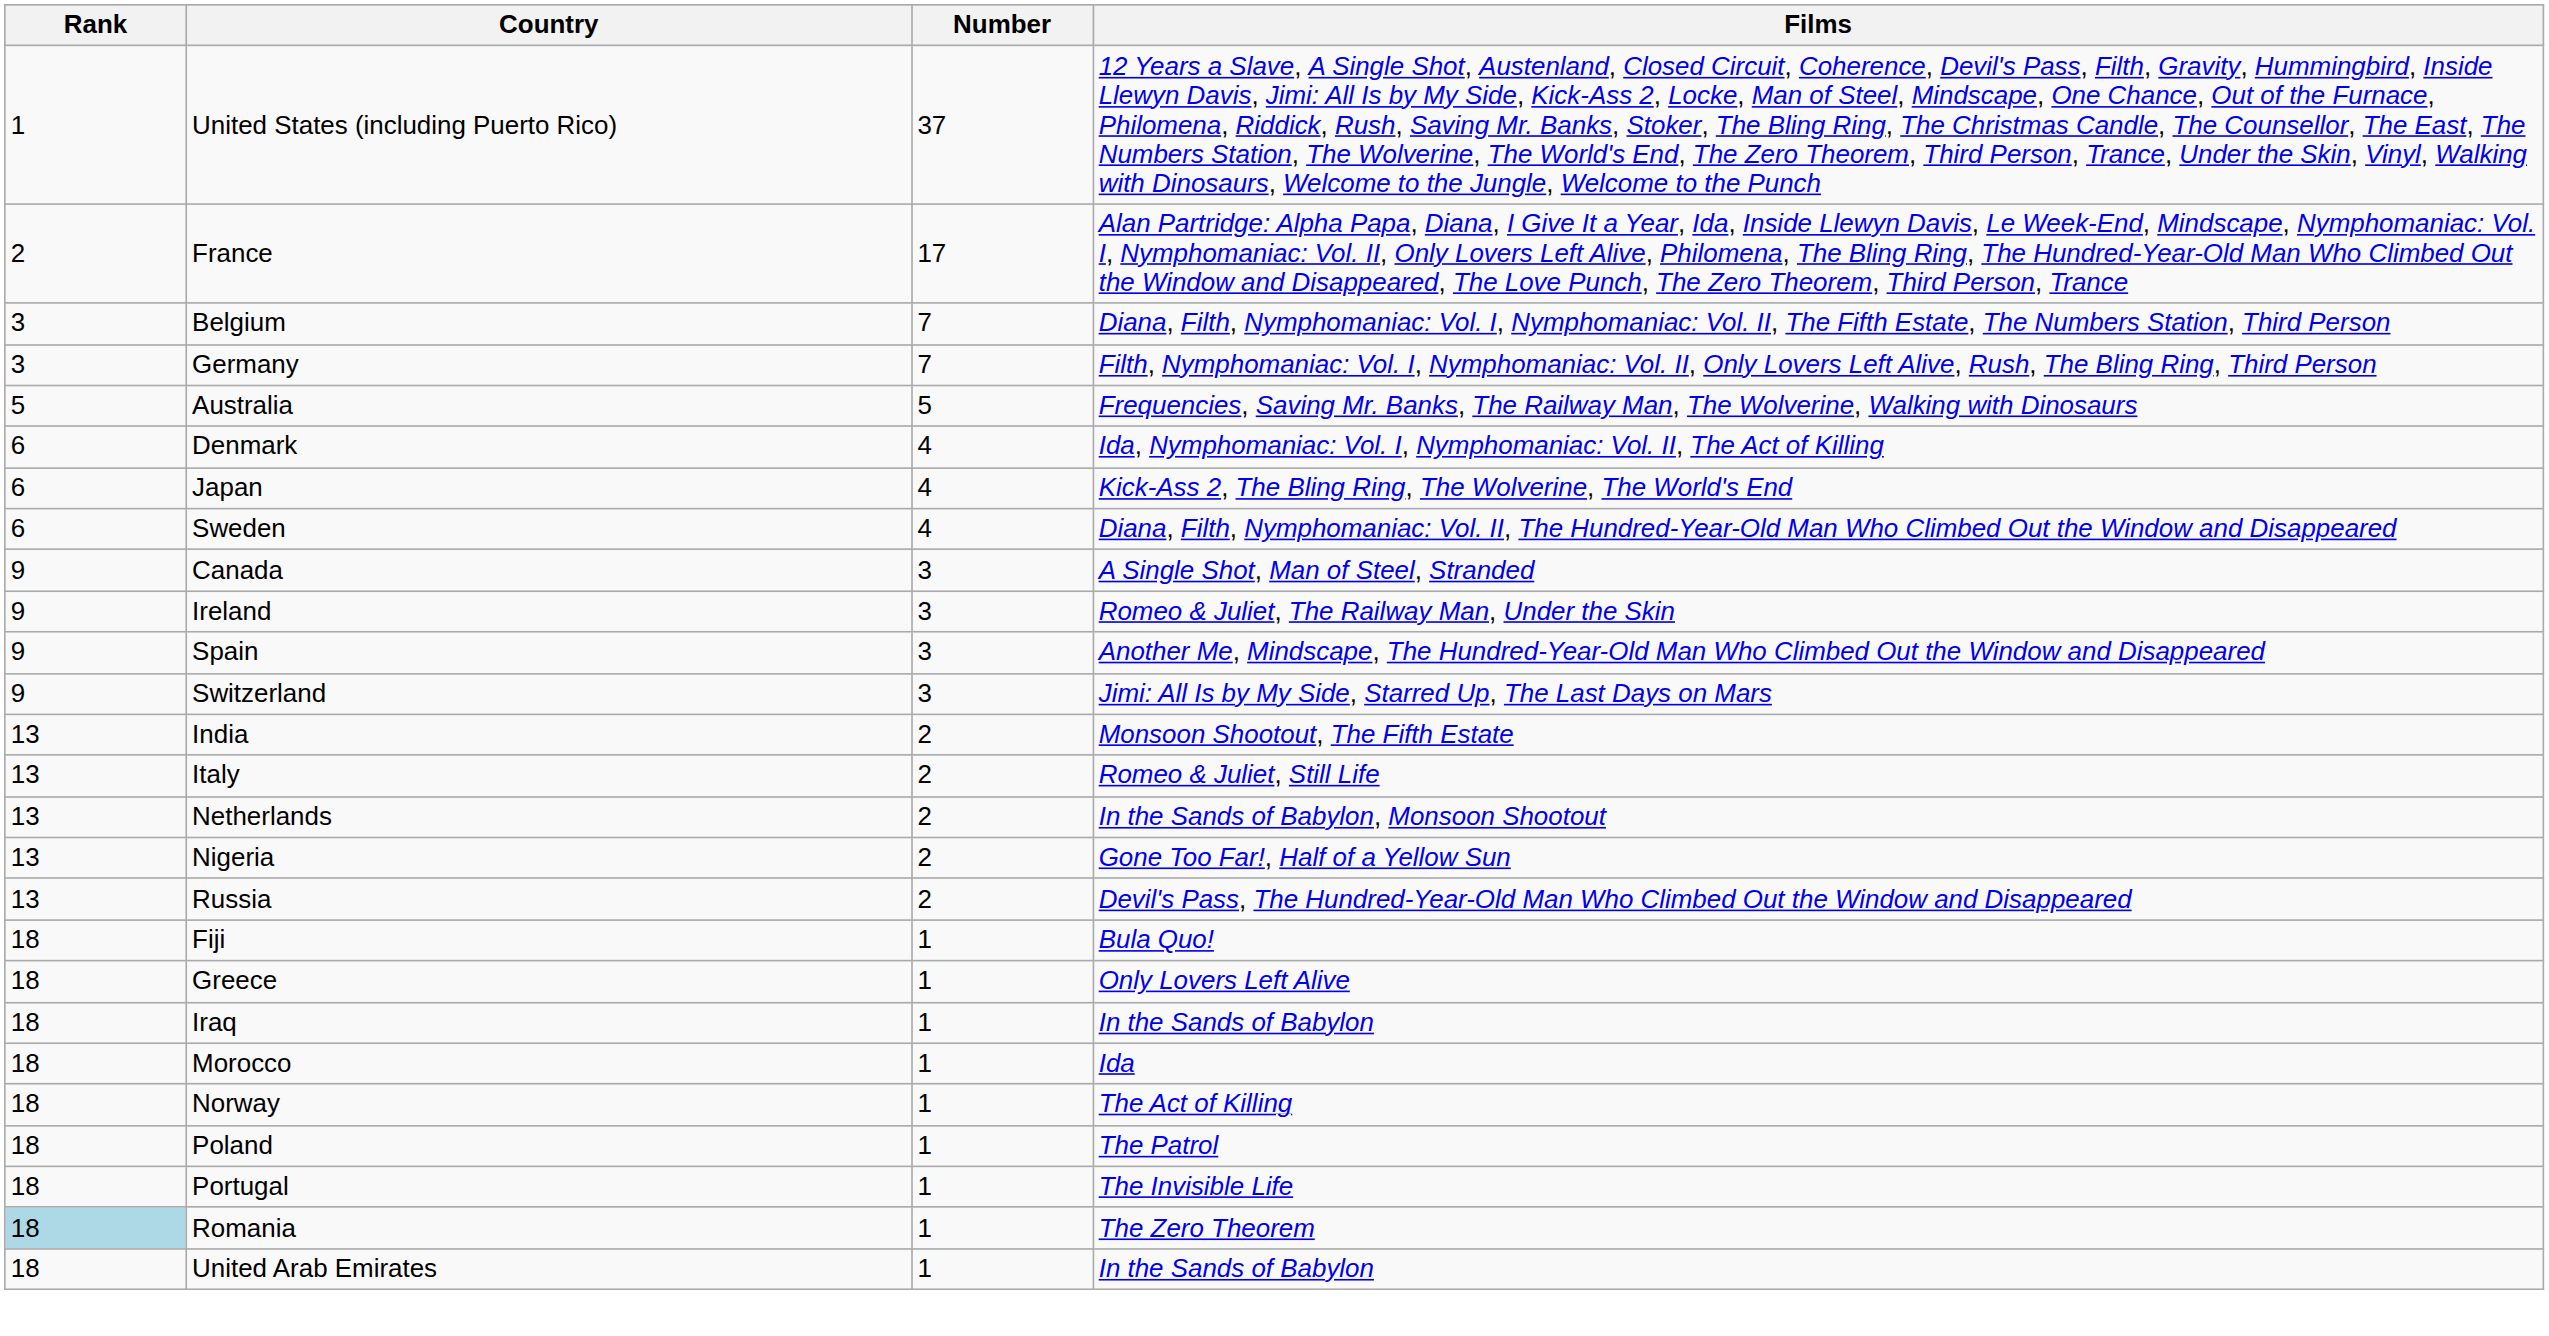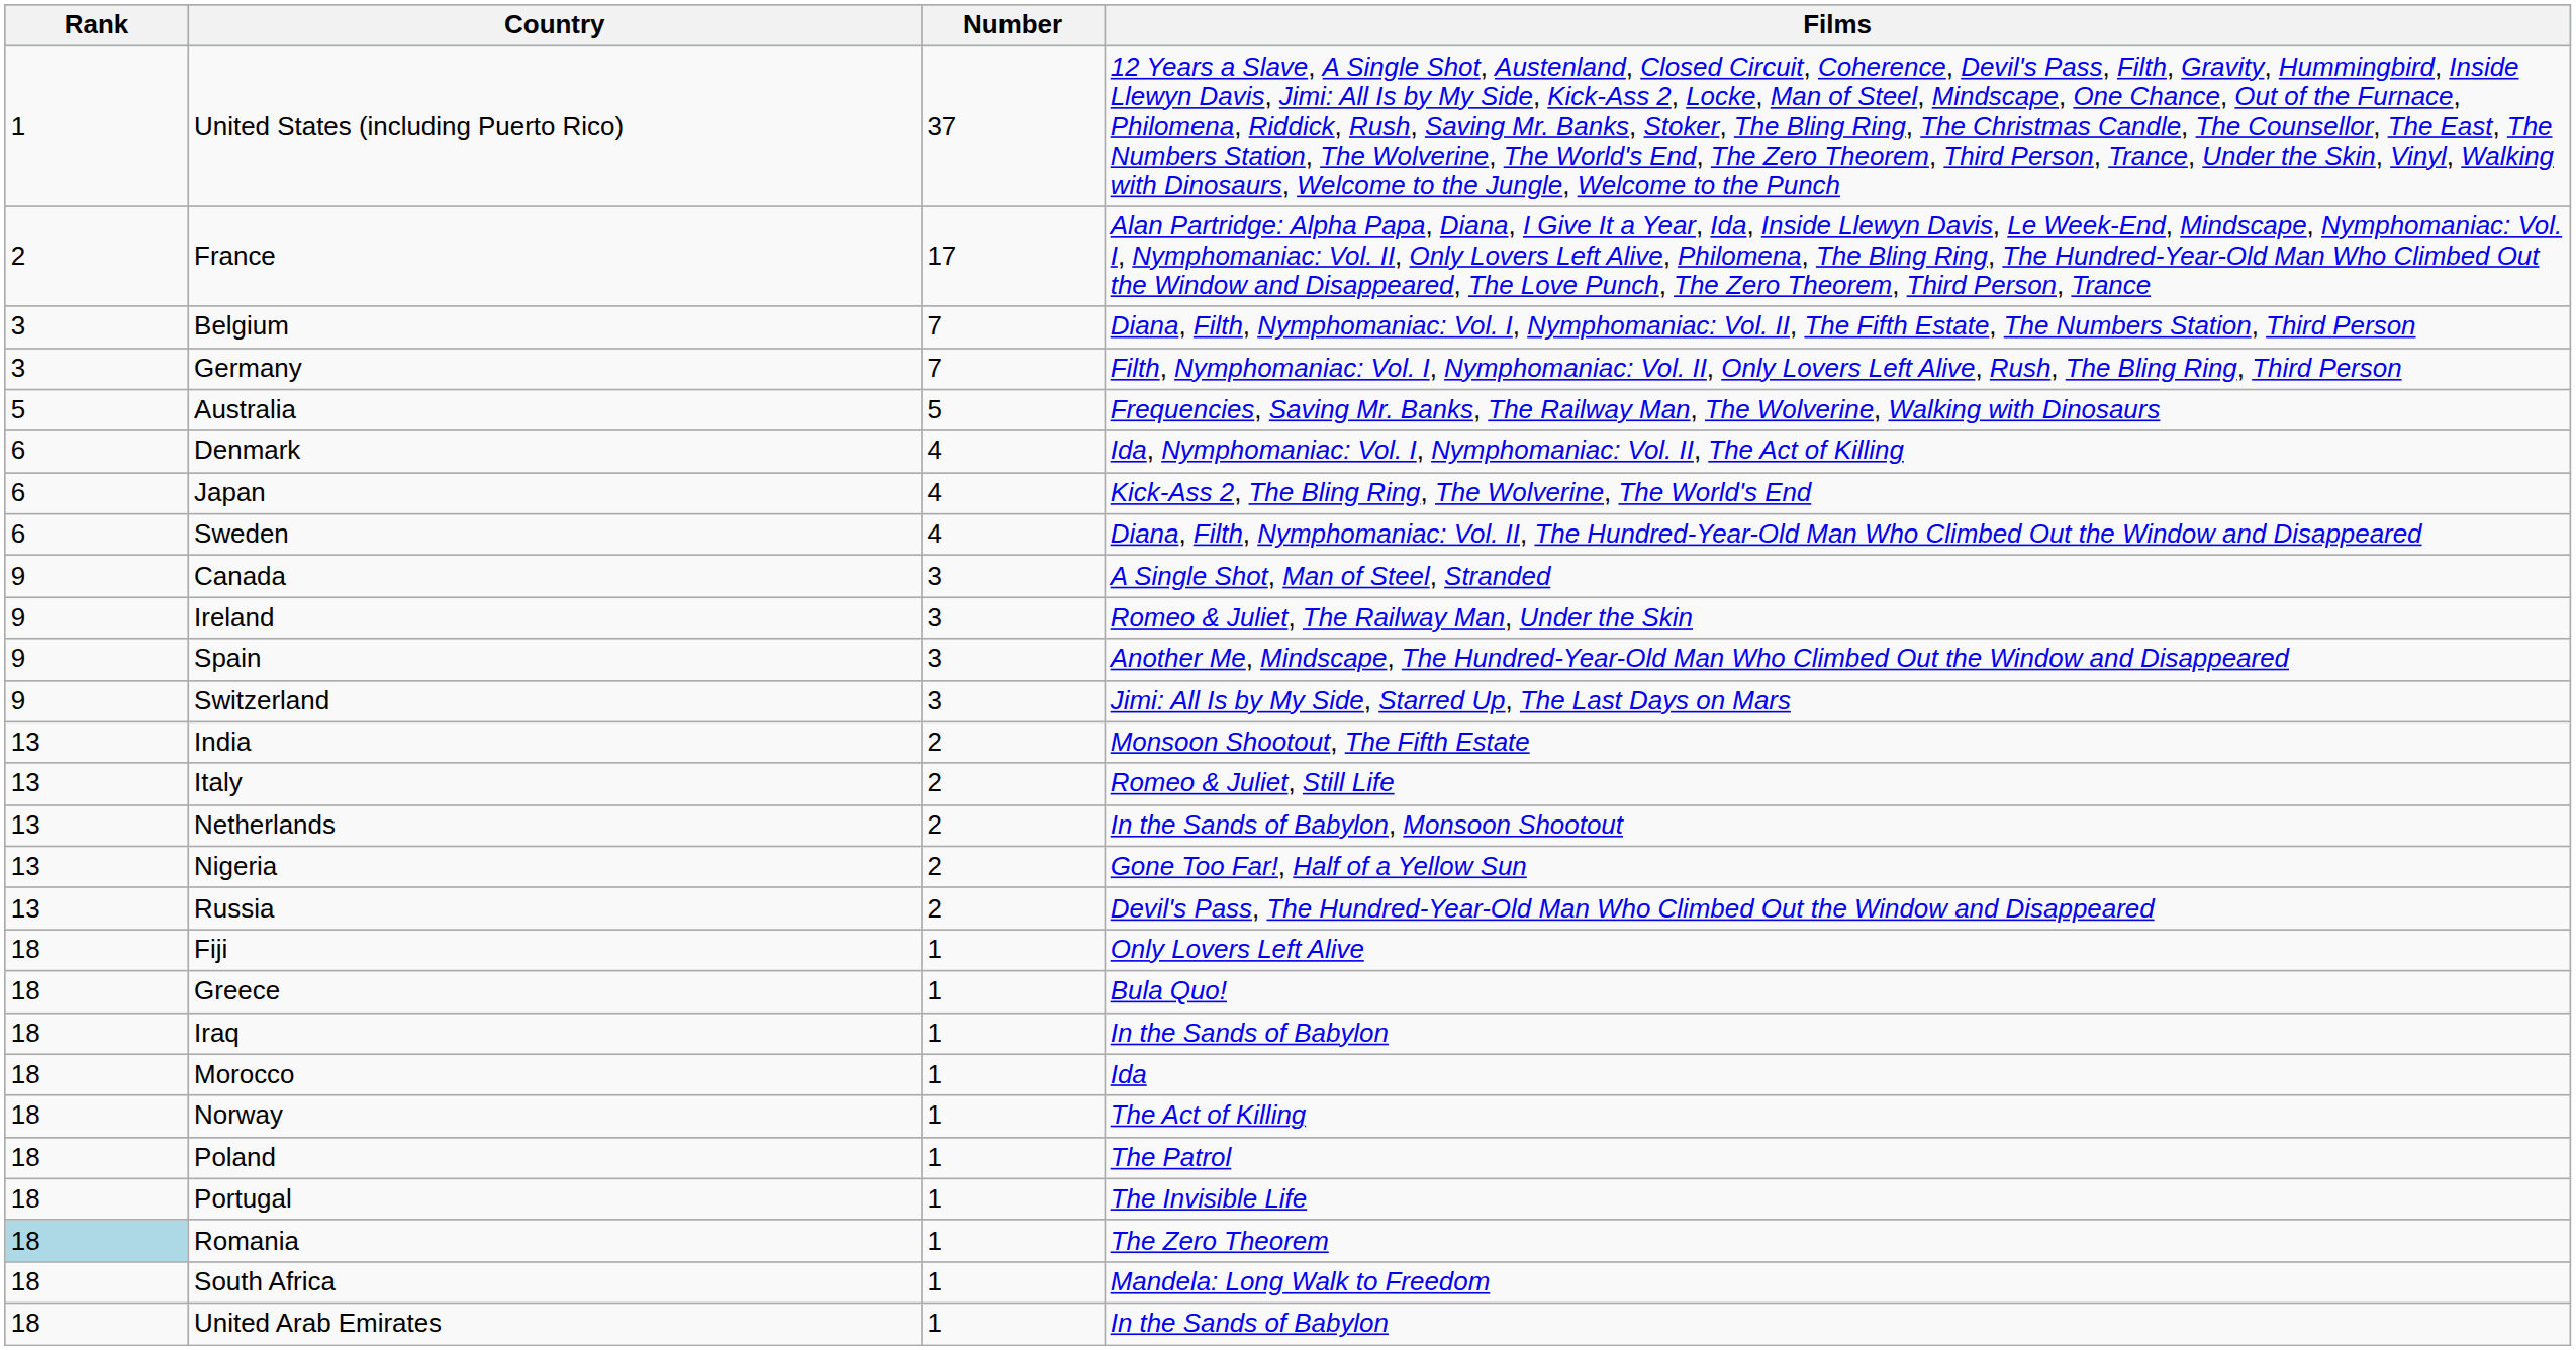 <table class="wikitable sortable plainrowheaders">
 <tr style="background:#b0e0e6; text-align:center;">
 <th style="width:5%;">Rank</th>
 <th style="width:20%;">Country</th>
 <th style="width:5%;">Number</th>
 <th style="width:40%;">Films</th>
 </tr>
 <tr>
 <td>1</td>
 <td>United States (including Puerto Rico)</td>
 <td>37</td>
 <td><em><a href='#'>12 Years a Slave</a></em>, <em><a href='#'>A Single Shot</a></em>, <em><a href='#'>Austenland</a></em>, <em><a href='#'>Closed Circuit</a></em>, <em><a href='#'>Coherence</a></em>, <em><a href='#'>Devil's Pass</a></em>, <em><a href='#'>Filth</a></em>, <em><a href='#'>Gravity</a></em>, <em><a href='#'>Hummingbird</a></em>, <em><a href='#'>Inside Llewyn Davis</a></em>, <em><a href='#'>Jimi: All Is by My Side</a></em>, <em><a href='#'>Kick-Ass 2</a></em>, <em><a href='#'>Locke</a></em>, <em><a href='#'>Man of Steel</a></em>, <em><a href='#'>Mindscape</a></em>, <em><a href='#'>One Chance</a></em>, <em><a href='#'>Out of the Furnace</a></em>, <em><a href='#'>Philomena</a></em>, <em><a href='#'>Riddick</a></em>, <em><a href='#'>Rush</a></em>, <em><a href='#'>Saving Mr. Banks</a></em>, <em><a href='#'>Stoker</a></em>, <em><a href='#'>The Bling Ring</a></em>, <em><a href='#'>The Christmas Candle</a></em>, <em><a href='#'>The Counsellor</a></em>, <em><a href='#'>The East</a></em>, <em><a href='#'>The Numbers Station</a></em>, <em><a href='#'>The Wolverine</a></em>, <em><a href='#'>The World's End</a></em>, <em><a href='#'>The Zero Theorem</a></em>, <em><a href='#'>Third Person</a></em>, <em><a href='#'>Trance</a></em>, <em><a href='#'>Under the Skin</a></em>, <em><a href='#'>Vinyl</a></em>, <em><a href='#'>Walking with Dinosaurs</a></em>, <em><a href='#'>Welcome to the Jungle</a></em>, <em><a href='#'>Welcome to the Punch</a></em></td>
 </tr>
 <tr>
 <td>2</td>
 <td>France</td>
 <td>17</td>
 <td><em><a href='#'>Alan Partridge: Alpha Papa</a></em>, <em><a href='#'>Diana</a></em>, <em><a href='#'>I Give It a Year</a></em>, <em><a href='#'>Ida</a></em>, <em><a href='#'>Inside Llewyn Davis</a></em>, <em><a href='#'>Le Week-End</a></em>, <em><a href='#'>Mindscape</a></em>, <em><a href='#'>Nymphomaniac: Vol. I</a></em>, <em><a href='#'>Nymphomaniac: Vol. II</a></em>, <em><a href='#'>Only Lovers Left Alive</a></em>, <em><a href='#'>Philomena</a></em>, <em><a href='#'>The Bling Ring</a></em>, <em><a href='#'>The Hundred-Year-Old Man Who Climbed Out the Window and Disappeared</a></em>, <em><a href='#'>The Love Punch</a></em>, <em><a href='#'>The Zero Theorem</a></em>, <em><a href='#'>Third Person</a></em>, <em><a href='#'>Trance</a></em></td>
 </tr>
 <tr>
 <td>3</td>
 <td>Belgium</td>
 <td>7</td>
 <td><em><a href='#'>Diana</a></em>, <em><a href='#'>Filth</a></em>, <em><a href='#'>Nymphomaniac: Vol. I</a></em>, <em><a href='#'>Nymphomaniac: Vol. II</a></em>, <em><a href='#'>The Fifth Estate</a></em>, <em><a href='#'>The Numbers Station</a></em>, <em><a href='#'>Third Person</a></em></td>
 </tr>
 <tr>
 <td>3</td>
 <td>Germany</td>
 <td>7</td>
 <td><em><a href='#'>Filth</a></em>, <em><a href='#'>Nymphomaniac: Vol. I</a></em>, <em><a href='#'>Nymphomaniac: Vol. II</a></em>, <em><a href='#'>Only Lovers Left Alive</a></em>, <em><a href='#'>Rush</a></em>, <em><a href='#'>The Bling Ring</a></em>, <em><a href='#'>Third Person</a></em></td>
 </tr>
 <tr>
 <td>5</td>
 <td>Australia</td>
 <td>5</td>
 <td><em><a href='#'>Frequencies</a></em>, <em><a href='#'>Saving Mr. Banks</a></em>, <em><a href='#'>The Railway Man</a></em>, <em><a href='#'>The Wolverine</a></em>, <em><a href='#'>Walking with Dinosaurs</a></em></td>
 </tr>
 <tr>
 <td>6</td>
 <td>Denmark</td>
 <td>4</td>
 <td><em><a href='#'>Ida</a></em>, <em><a href='#'>Nymphomaniac: Vol. I</a></em>, <em><a href='#'>Nymphomaniac: Vol. II</a></em>, <em><a href='#'>The Act of Killing</a></em></td>
 </tr>
 <tr>
 <td>6</td>
 <td>Japan</td>
 <td>4</td>
 <td><em><a href='#'>Kick-Ass 2</a></em>, <em><a href='#'>The Bling Ring</a></em>, <em><a href='#'>The Wolverine</a></em>, <em><a href='#'>The World's End</a></em></td>
 </tr>
 <tr>
 <td>6</td>
 <td>Sweden</td>
 <td>4</td>
 <td><em><a href='#'>Diana</a></em>, <em><a href='#'>Filth</a></em>, <em><a href='#'>Nymphomaniac: Vol. II</a></em>, <em><a href='#'>The Hundred-Year-Old Man Who Climbed Out the Window and Disappeared</a></em></td>
 </tr>
 <tr>
 <td>9</td>
 <td>Canada</td>
 <td>3</td>
 <td><em><a href='#'>A Single Shot</a></em>, <em><a href='#'>Man of Steel</a></em>, <em><a href='#'>Stranded</a></em></td>
 </tr>
 <tr>
 <td>9</td>
 <td>Ireland</td>
 <td>3</td>
 <td><em><a href='#'>Romeo & Juliet</a></em>, <em><a href='#'>The Railway Man</a></em>, <em><a href='#'>Under the Skin</a></em></td>
 </tr>
 <tr>
 <td>9</td>
 <td>Spain</td>
 <td>3</td>
 <td><em><a href='#'>Another Me</a></em>, <em><a href='#'>Mindscape</a></em>, <em><a href='#'>The Hundred-Year-Old Man Who Climbed Out the Window and Disappeared</a></em></td>
 </tr>
 <tr>
 <td>9</td>
 <td>Switzerland</td>
 <td>3</td>
 <td><em><a href='#'>Jimi: All Is by My Side</a></em>, <em><a href='#'>Starred Up</a></em>, <em><a href='#'>The Last Days on Mars</a></em></td>
 </tr>
 <tr>
 <td>13</td>
 <td>India</td>
 <td>2</td>
 <td><em><a href='#'>Monsoon Shootout</a></em>, <em><a href='#'>The Fifth Estate</a></em></td>
 </tr>
 <tr>
 <td>13</td>
 <td>Italy</td>
 <td>2</td>
 <td><em><a href='#'>Romeo & Juliet</a></em>, <em><a href='#'>Still Life</a></em></td>
 </tr>
 <tr>
 <td>13</td>
 <td>Netherlands</td>
 <td>2</td>
 <td><em><a href='#'>In the Sands of Babylon</a></em>, <em><a href='#'>Monsoon Shootout</a></em></td>
 </tr>
 <tr>
 <td>13</td>
 <td>Nigeria</td>
 <td>2</td>
 <td><em><a href='#'>Gone Too Far!</a></em>, <em><a href='#'>Half of a Yellow Sun</a></em></td>
 </tr>
 <tr>
 <td>13</td>
 <td>Russia</td>
 <td>2</td>
 <td><em><a href='#'>Devil's Pass</a></em>, <em><a href='#'>The Hundred-Year-Old Man Who Climbed Out the Window and Disappeared</a></em></td>
 </tr>
 <tr>
 <td>18</td>
 <td>Fiji</td>
 <td>1</td>
-<td><em><a href='#'>Bula Quo!</a></em></td>
+<td><em><a href='#'>Only Lovers Left Alive</a></em></td>
 </tr>
 <tr>
 <td>18</td>
 <td>Greece</td>
 <td>1</td>
-<td><em><a href='#'>Only Lovers Left Alive</a></em></td>
+<td><em><a href='#'>Bula Quo!</a></em></td>
 </tr>
 <tr>
 <td>18</td>
 <td>Iraq</td>
 <td>1</td>
 <td><em><a href='#'>In the Sands of Babylon</a></em></td>
 </tr>
 <tr>
 <td>18</td>
 <td>Morocco</td>
 <td>1</td>
 <td><em><a href='#'>Ida</a></em></td>
 </tr>
 <tr>
 <td>18</td>
 <td>Norway</td>
 <td>1</td>
 <td><em><a href='#'>The Act of Killing</a></em></td>
 </tr>
 <tr>
 <td>18</td>
 <td>Poland</td>
 <td>1</td>
 <td><em><a href='#'>The Patrol</a></em></td>
 </tr>
 <tr>
 <td>18</td>
 <td>Portugal</td>
 <td>1</td>
 <td><em><a href='#'>The Invisible Life</a></em></td>
 </tr>
 <tr>
 <td style="background: lightblue;">18</td>
 <td>Romania</td>
 <td>1</td>
 <td><em><a href='#'>The Zero Theorem</a></em></td>
 </tr>
 <tr>
 <td>18</td>
+<td>South Africa</td>
+<td>1</td>
+<td><em><a href='#'>Mandela: Long Walk to Freedom</a></em></td>
+</tr>
+<tr>
+<td>18</td>
 <td>United Arab Emirates</td>
 <td>1</td>
 <td><em><a href='#'>In the Sands of Babylon</a></em></td>
 </tr>
 <tr>
 </tr>
 </table>
